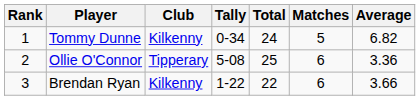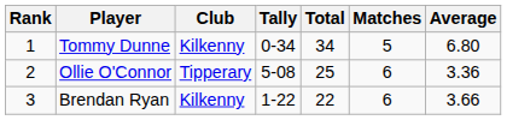 <table class="wikitable">
 <tr>
 <th>Rank</th>
 <th>Player</th>
 <th>Club</th>
 <th>Tally</th>
 <th>Total</th>
 <th>Matches</th>
 <th>Average</th>
 </tr>
 <tr>
 <td rowspan=1 align=center>1</td>
 <td><a href='#'>Tommy Dunne</a></td>
 <td><a href='#'>Kilkenny</a></td>
 <td align=center>0-34</td>
-<td align=center>24</td>
+<td align=center>34</td>
 <td align=center>5</td>
-<td align=center>6.82</td>
+<td align=center>6.80</td>
 </tr>
 <tr>
 <td rowspan=1 align=center>2</td>
 <td><a href='#'>Ollie O'Connor</a></td>
 <td><a href='#'>Tipperary</a></td>
 <td align=center>5-08</td>
 <td align=center>25</td>
 <td align=center>6</td>
 <td align=center>3.36</td>
 </tr>
 <tr>
 <td rowspan=1 align=center>3</td>
 <td>Brendan Ryan</td>
 <td><a href='#'>Kilkenny</a></td>
 <td align=center>1-22</td>
 <td align=center>22</td>
 <td align=center>6</td>
 <td align=center>3.66</td>
 </tr>
 </table>
